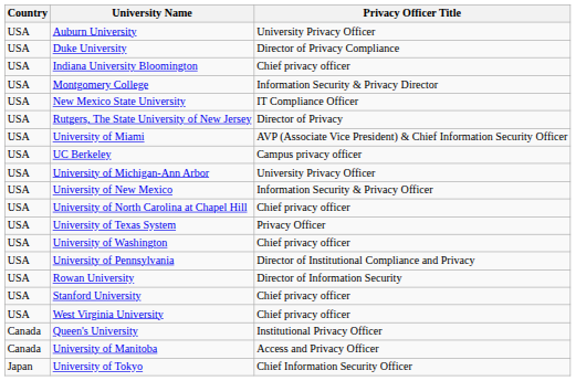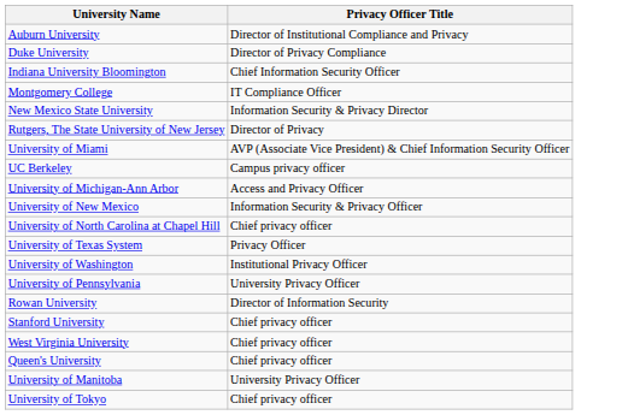 <table class="wikitable">
 <tr>
-<th>Country</th>
 <th>University Name</th>
 <th>Privacy Officer Title</th>
 </tr>
 <tr>
-<td>USA</td>
 <td><a href='#'>Auburn University</a></td>
-<td>University Privacy Officer</td>
+<td>Director of Institutional Compliance and Privacy</td>
 </tr>
 <tr>
-<td>USA</td>
 <td><a href='#'>Duke University</a></td>
 <td>Director of Privacy Compliance</td>
 </tr>
 <tr>
-<td>USA</td>
 <td><a href='#'>Indiana University Bloomington</a></td>
-<td>Chief privacy officer</td>
+<td>Chief Information Security Officer</td>
 </tr>
 <tr>
-<td>USA</td>
 <td><a href='#'>Montgomery College</a></td>
+<td>IT Compliance Officer</td>
+</tr>
+<tr>
+<td><a href='#'>New Mexico State University</a></td>
 <td>Information Security & Privacy Director</td>
 </tr>
 <tr>
-<td>USA</td>
-<td><a href='#'>New Mexico State University</a></td>
-<td>IT Compliance Officer</td>
-</tr>
-<tr>
-<td>USA</td>
 <td><a href='#'>Rutgers, The State University of New Jersey</a></td>
 <td>Director of Privacy</td>
 </tr>
 <tr>
-<td>USA</td>
 <td><a href='#'>University of Miami</a></td>
 <td>AVP (Associate Vice President) & Chief Information Security Officer</td>
 </tr>
 <tr>
-<td>USA</td>
 <td><a href='#'>UC Berkeley</a></td>
 <td>Campus privacy officer</td>
 </tr>
 <tr>
-<td>USA</td>
 <td><a href='#'>University of Michigan-Ann Arbor</a></td>
-<td>University Privacy Officer</td>
+<td>Access and Privacy Officer</td>
 </tr>
 <tr>
-<td>USA</td>
 <td><a href='#'>University of New Mexico</a></td>
 <td>Information Security & Privacy Officer</td>
 </tr>
 <tr>
-<td>USA</td>
 <td><a href='#'>University of North Carolina at Chapel Hill</a></td>
 <td>Chief privacy officer</td>
 </tr>
 <tr>
-<td>USA</td>
 <td><a href='#'>University of Texas System</a></td>
 <td>Privacy Officer</td>
 </tr>
 <tr>
-<td>USA</td>
 <td><a href='#'>University of Washington</a></td>
-<td>Chief privacy officer</td>
+<td>Institutional Privacy Officer</td>
 </tr>
 <tr>
-<td>USA</td>
 <td><a href='#'>University of Pennsylvania</a></td>
-<td>Director of Institutional Compliance and Privacy</td>
+<td>University Privacy Officer</td>
 </tr>
 <tr>
-<td>USA</td>
 <td><a href='#'>Rowan University</a></td>
 <td>Director of Information Security</td>
 </tr>
 <tr>
-<td>USA</td>
 <td><a href='#'>Stanford University</a></td>
 <td>Chief privacy officer</td>
 </tr>
 <tr>
-<td>USA</td>
 <td><a href='#'>West Virginia University</a></td>
 <td>Chief privacy officer</td>
 </tr>
 <tr>
-<td>Canada</td>
 <td><a href='#'>Queen's University</a></td>
-<td>Institutional Privacy Officer</td>
+<td>Chief privacy officer</td>
 </tr>
 <tr>
-<td>Canada</td>
 <td><a href='#'>University of Manitoba</a></td>
-<td>Access and Privacy Officer</td>
+<td>University Privacy Officer</td>
 </tr>
 <tr>
-<td>Japan</td>
 <td><a href='#'>University of Tokyo</a></td>
-<td>Chief Information Security Officer</td>
+<td>Chief privacy officer</td>
 </tr>
 </table>
